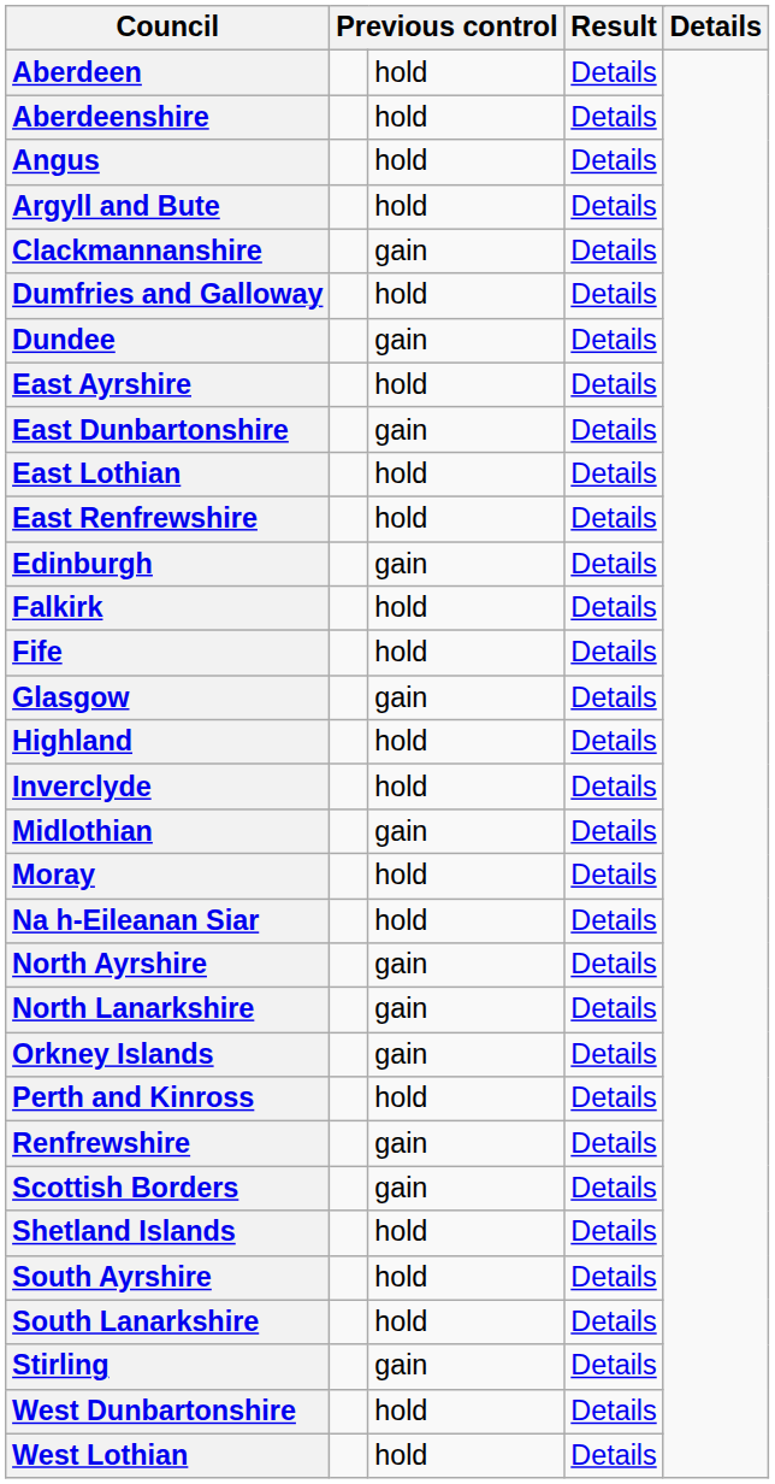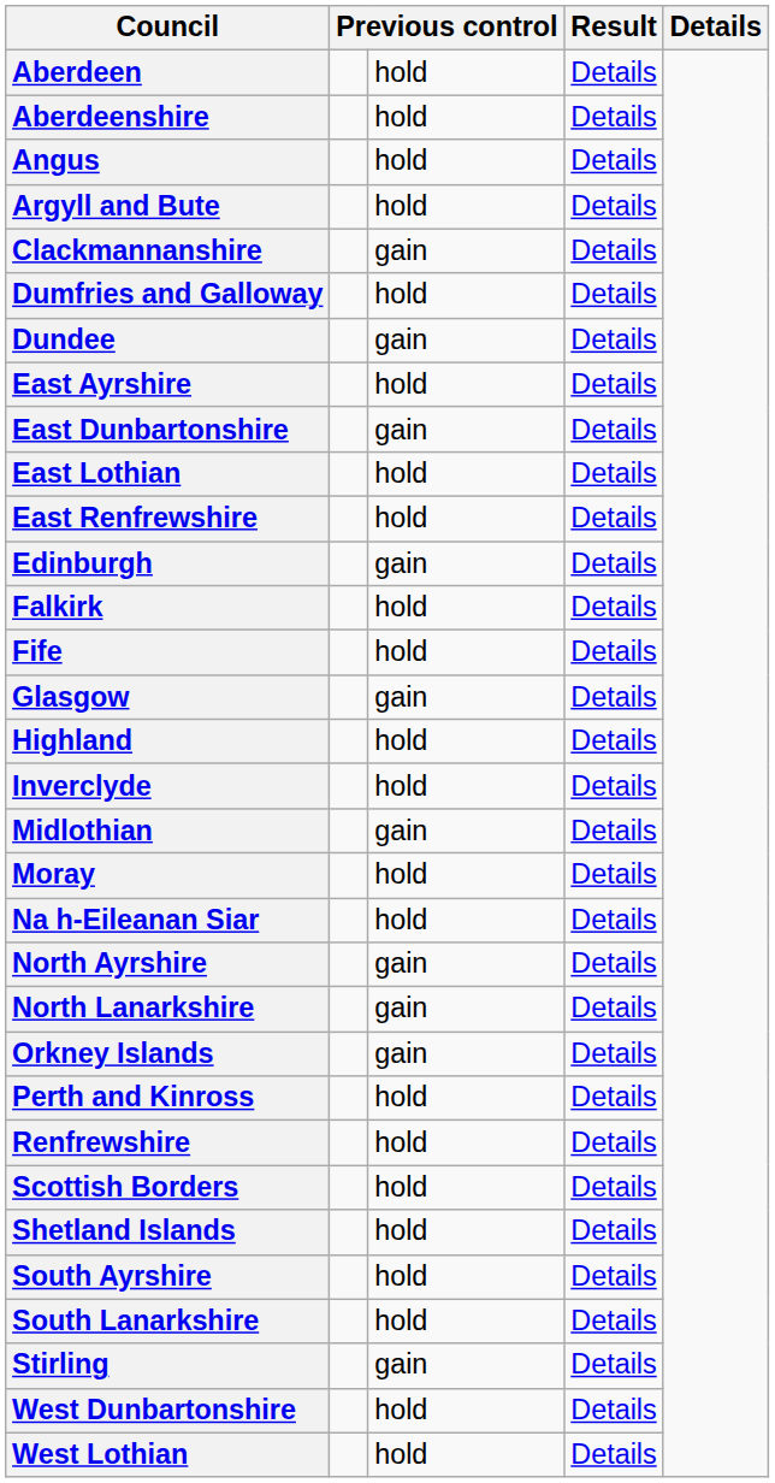 <table class="wikitable sortable" border="1">
 <tr>
 <th scope="col">Council</th>
 <th colspan=2>Previous control</th>
 <th colspan=2>Result</th>
 <th class="unsortable" scope="col">Details</th>
 </tr>
 <tr>
 <th scope="row" style="text-align: left;"><a href='#'>Aberdeen</a></th>
 <td></td>
 <td> hold</td>
 <td><a href='#'>Details</a></td>
 </tr>
 <tr>
 <th scope="row" style="text-align: left;"><a href='#'>Aberdeenshire</a></th>
 <td></td>
 <td> hold</td>
 <td><a href='#'>Details</a></td>
 </tr>
 <tr>
 <th scope="row" style="text-align: left;"><a href='#'>Angus</a></th>
 <td></td>
 <td> hold</td>
 <td><a href='#'>Details</a></td>
 </tr>
 <tr>
 <th scope="row" style="text-align: left;"><a href='#'>Argyll and Bute</a></th>
 <td></td>
 <td> hold</td>
 <td><a href='#'>Details</a></td>
 </tr>
 <tr>
 <th scope="row" style="text-align: left;"><a href='#'>Clackmannanshire</a></th>
 <td></td>
 <td> gain</td>
 <td><a href='#'>Details</a></td>
 </tr>
 <tr>
 <th scope="row" style="text-align: left;"><a href='#'>Dumfries and Galloway</a></th>
 <td></td>
 <td> hold</td>
 <td><a href='#'>Details</a></td>
 </tr>
 <tr>
 <th scope="row" style="text-align: left;"><a href='#'>Dundee</a></th>
 <td></td>
 <td> gain</td>
 <td><a href='#'>Details</a></td>
 </tr>
 <tr>
 <th scope="row" style="text-align: left;"><a href='#'>East Ayrshire</a></th>
 <td></td>
 <td> hold</td>
 <td><a href='#'>Details</a></td>
 </tr>
 <tr>
 <th scope="row" style="text-align: left;"><a href='#'>East Dunbartonshire</a></th>
 <td></td>
 <td> gain</td>
 <td><a href='#'>Details</a></td>
 </tr>
 <tr>
 <th scope="row" style="text-align: left;"><a href='#'>East Lothian</a></th>
 <td></td>
 <td> hold</td>
 <td><a href='#'>Details</a></td>
 </tr>
 <tr>
 <th scope="row" style="text-align: left;"><a href='#'>East Renfrewshire</a></th>
 <td></td>
 <td> hold</td>
 <td><a href='#'>Details</a></td>
 </tr>
 <tr>
 <th scope="row" style="text-align: left;"><a href='#'>Edinburgh</a></th>
 <td></td>
 <td> gain</td>
 <td><a href='#'>Details</a></td>
 </tr>
 <tr>
 <th scope="row" style="text-align: left;"><a href='#'>Falkirk</a></th>
 <td></td>
 <td> hold</td>
 <td><a href='#'>Details</a></td>
 </tr>
 <tr>
 <th scope="row" style="text-align: left;"><a href='#'>Fife</a></th>
 <td></td>
 <td> hold</td>
 <td><a href='#'>Details</a></td>
 </tr>
 <tr>
 <th scope="row" style="text-align: left;"><a href='#'>Glasgow</a></th>
 <td></td>
 <td> gain</td>
 <td><a href='#'>Details</a></td>
 </tr>
 <tr>
 <th scope="row" style="text-align: left;"><a href='#'>Highland</a></th>
 <td></td>
 <td> hold</td>
 <td><a href='#'>Details</a></td>
 </tr>
 <tr>
 <th scope="row" style="text-align: left;"><a href='#'>Inverclyde</a></th>
 <td></td>
 <td> hold</td>
 <td><a href='#'>Details</a></td>
 </tr>
 <tr>
 <th scope="row" style="text-align: left;"><a href='#'>Midlothian</a></th>
 <td></td>
 <td> gain</td>
 <td><a href='#'>Details</a></td>
 </tr>
 <tr>
 <th scope="row" style="text-align: left;"><a href='#'>Moray</a></th>
 <td></td>
 <td> hold</td>
 <td><a href='#'>Details</a></td>
 </tr>
 <tr>
 <th scope="row" style="text-align: left;"><a href='#'>Na h-Eileanan Siar</a></th>
 <td></td>
 <td> hold</td>
 <td><a href='#'>Details</a></td>
 </tr>
 <tr>
 <th scope="row" style="text-align: left;"><a href='#'>North Ayrshire</a></th>
 <td></td>
 <td> gain</td>
 <td><a href='#'>Details</a></td>
 </tr>
 <tr>
 <th scope="row" style="text-align: left;"><a href='#'>North Lanarkshire</a></th>
 <td></td>
 <td> gain</td>
 <td><a href='#'>Details</a></td>
 </tr>
 <tr>
 <th scope="row" style="text-align: left;"><a href='#'>Orkney Islands</a></th>
 <td></td>
 <td> gain</td>
 <td><a href='#'>Details</a></td>
 </tr>
 <tr>
 <th scope="row" style="text-align: left;"><a href='#'>Perth and Kinross</a></th>
 <td></td>
 <td> hold</td>
 <td><a href='#'>Details</a></td>
 </tr>
 <tr>
 <th scope="row" style="text-align: left;"><a href='#'>Renfrewshire</a></th>
 <td></td>
-<td> gain</td>
+<td> hold</td>
 <td><a href='#'>Details</a></td>
 </tr>
 <tr>
 <th scope="row" style="text-align: left;"><a href='#'>Scottish Borders</a></th>
 <td></td>
-<td> gain</td>
+<td> hold</td>
 <td><a href='#'>Details</a></td>
 </tr>
 <tr>
 <th scope="row" style="text-align: left;"><a href='#'>Shetland Islands</a></th>
 <td></td>
 <td> hold</td>
 <td><a href='#'>Details</a></td>
 </tr>
 <tr>
 <th scope="row" style="text-align: left;"><a href='#'>South Ayrshire</a></th>
 <td></td>
 <td> hold</td>
 <td><a href='#'>Details</a></td>
 </tr>
 <tr>
 <th scope="row" style="text-align: left;"><a href='#'>South Lanarkshire</a></th>
 <td></td>
 <td> hold</td>
 <td><a href='#'>Details</a></td>
 </tr>
 <tr>
 <th scope="row" style="text-align: left;"><a href='#'>Stirling</a></th>
 <td></td>
 <td> gain</td>
 <td><a href='#'>Details</a></td>
 </tr>
 <tr>
 <th scope="row" style="text-align: left;"><a href='#'>West Dunbartonshire</a></th>
 <td></td>
 <td> hold</td>
 <td><a href='#'>Details</a></td>
 </tr>
 <tr>
 <th scope="row" style="text-align: left;"><a href='#'>West Lothian</a></th>
 <td></td>
 <td> hold</td>
 <td><a href='#'>Details</a></td>
 </tr>
 </table>
